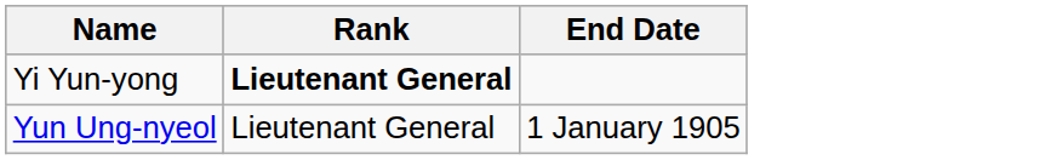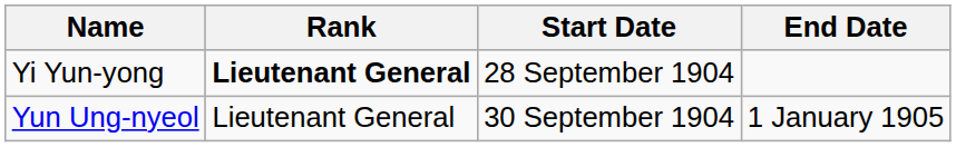 <table class="wikitable">
 <tr>
 <th>Name</th>
 <th>Rank</th>
+<th>Start Date</th>
 <th>End Date</th>
 </tr>
 <tr>
 <td>Yi Yun-yong</td>
 <td><strong>Lieutenant General</strong></td>
+<td>28 September 1904</td>
 <td></td>
 </tr>
 <tr>
 <td><a href='#'>Yun Ung-nyeol</a></td>
 <td>Lieutenant General</td>
+<td>30 September 1904</td>
 <td>1 January 1905</td>
 </tr>
 </table>
